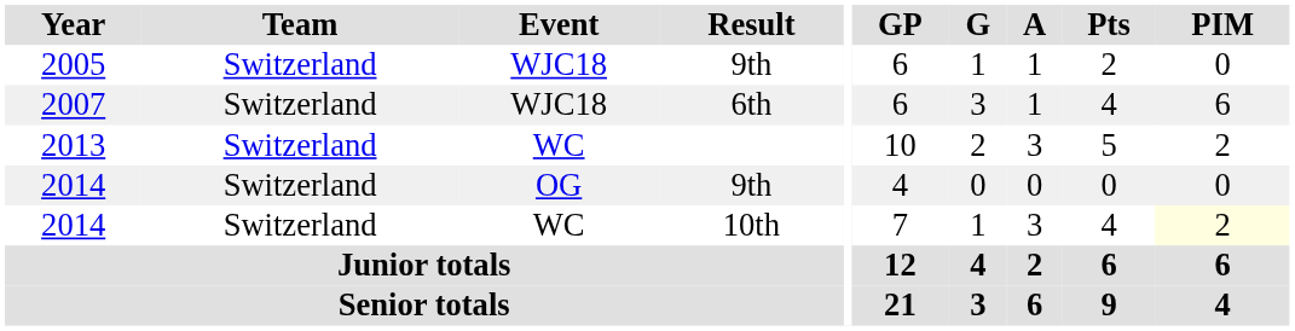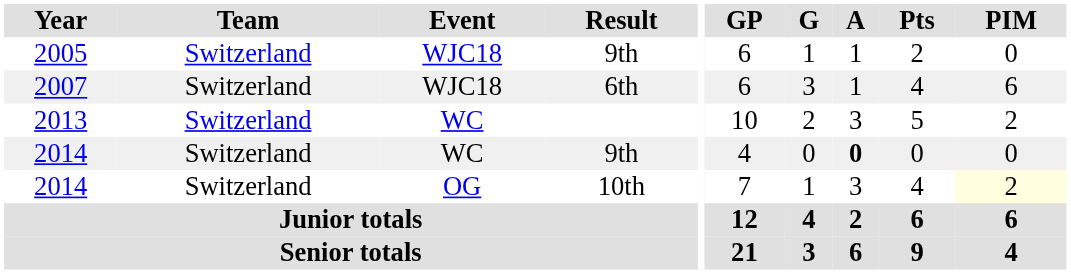 <table border="0" cellpadding="1" cellspacing="0" ID="Table3" style="text-align:center; width:40em">
 <tr ALIGN="center" bgcolor="#e0e0e0">
 <th>Year</th>
 <th>Team</th>
 <th>Event</th>
 <th>Result</th>
 <th rowspan="99" bgcolor="#ffffff"></th>
 <th>GP</th>
 <th>G</th>
 <th>A</th>
 <th>Pts</th>
 <th>PIM</th>
 </tr>
 <tr>
 <td><a href='#'>2005</a></td>
 <td><a href='#'>Switzerland</a></td>
 <td><a href='#'>WJC18</a></td>
 <td>9th</td>
 <td>6</td>
 <td>1</td>
 <td>1</td>
 <td>2</td>
 <td>0</td>
 </tr>
 <tr bgcolor="#f0f0f0">
 <td><a href='#'>2007</a></td>
 <td>Switzerland</td>
 <td>WJC18</td>
 <td>6th</td>
 <td>6</td>
 <td>3</td>
 <td>1</td>
 <td>4</td>
 <td>6</td>
 </tr>
 <tr>
 <td><a href='#'>2013</a></td>
 <td><a href='#'>Switzerland</a></td>
 <td><a href='#'>WC</a></td>
 <td></td>
 <td>10</td>
 <td>2</td>
 <td>3</td>
 <td>5</td>
 <td>2</td>
 </tr>
 <tr bgcolor="#f0f0f0">
 <td><a href='#'>2014</a></td>
 <td>Switzerland</td>
-<td><a href='#'>OG</a></td>
+<td>WC</td>
 <td>9th</td>
 <td>4</td>
 <td>0</td>
-<td>0</td>
+<td><strong>0</strong></td>
 <td>0</td>
 <td>0</td>
 </tr>
 <tr>
 <td><a href='#'>2014</a></td>
 <td>Switzerland</td>
-<td>WC</td>
+<td><a href='#'>OG</a></td>
 <td>10th</td>
 <td>7</td>
 <td>1</td>
 <td>3</td>
 <td>4</td>
 <td style="background: lightyellow;">2</td>
 </tr>
 <tr bgcolor="#e0e0e0">
 <th colspan="4">Junior totals</th>
 <th>12</th>
 <th>4</th>
 <th>2</th>
 <th>6</th>
 <th>6</th>
 </tr>
 <tr bgcolor="#e0e0e0">
 <th colspan="4">Senior totals</th>
 <th>21</th>
 <th>3</th>
 <th>6</th>
 <th>9</th>
 <th>4</th>
 </tr>
 </table>
